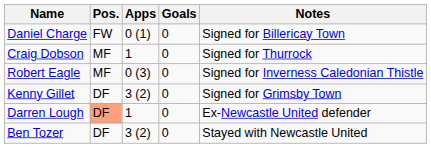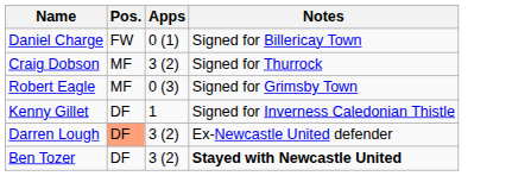 <table class="wikitable">
 <tr>
 <th>Name</th>
 <th>Pos.</th>
 <th>Apps</th>
-<th>Goals</th>
 <th>Notes</th>
 </tr>
 <tr>
 <td><a href='#'>Daniel Charge</a></td>
 <td>FW</td>
 <td>0 (1)</td>
-<td>0</td>
 <td>Signed for <a href='#'>Billericay Town</a></td>
 </tr>
 <tr>
 <td><a href='#'>Craig Dobson</a></td>
 <td>MF</td>
-<td>1</td>
-<td>0</td>
+<td>3 (2)</td>
 <td>Signed for <a href='#'>Thurrock</a></td>
 </tr>
 <tr>
 <td><a href='#'>Robert Eagle</a></td>
 <td>MF</td>
 <td>0 (3)</td>
-<td>0</td>
-<td>Signed for <a href='#'>Inverness Caledonian Thistle</a></td>
+<td>Signed for <a href='#'>Grimsby Town</a></td>
 </tr>
 <tr>
 <td><a href='#'>Kenny Gillet</a></td>
 <td>DF</td>
-<td>3 (2)</td>
-<td>0</td>
-<td>Signed for <a href='#'>Grimsby Town</a></td>
+<td>1</td>
+<td>Signed for <a href='#'>Inverness Caledonian Thistle</a></td>
 </tr>
 <tr>
 <td><a href='#'>Darren Lough</a></td>
 <td style="background: lightsalmon;">DF</td>
-<td>1</td>
-<td>0</td>
+<td>3 (2)</td>
 <td>Ex-<a href='#'>Newcastle United</a> defender</td>
 </tr>
 <tr>
 <td><a href='#'>Ben Tozer</a></td>
 <td>DF</td>
 <td>3 (2)</td>
-<td>0</td>
-<td>Stayed with Newcastle United</td>
+<td><strong>Stayed with Newcastle United</strong></td>
 </tr>
 </table>
